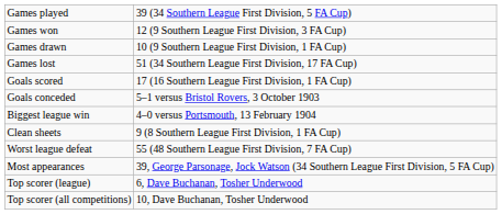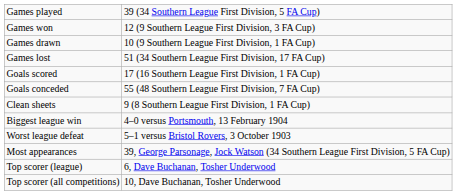 <table class="wikitable">
 <tr>
 <td>Games played</td>
 <td>39 (34 <a href='#'>Southern League</a> First Division, 5 <a href='#'>FA Cup</a>)</td>
 </tr>
 <tr>
 <td>Games won</td>
 <td>12 (9 Southern League First Division, 3 FA Cup)</td>
 </tr>
 <tr>
 <td>Games drawn</td>
 <td>10 (9 Southern League First Division, 1 FA Cup)</td>
 </tr>
 <tr>
 <td>Games lost</td>
 <td>51 (34 Southern League First Division, 17 FA Cup)</td>
 </tr>
 <tr>
 <td>Goals scored</td>
 <td>17 (16 Southern League First Division, 1 FA Cup)</td>
 </tr>
 <tr>
 <td>Goals conceded</td>
-<td>5–1 versus <a href='#'>Bristol Rovers</a>, 3 October 1903</td>
+<td>55 (48 Southern League First Division, 7 FA Cup)</td>
+</tr>
+<tr>
+<td>Clean sheets</td>
+<td>9 (8 Southern League First Division, 1 FA Cup)</td>
 </tr>
 <tr>
 <td>Biggest league win</td>
 <td>4–0 versus <a href='#'>Portsmouth</a>, 13 February 1904</td>
 </tr>
 <tr>
-<td>Clean sheets</td>
-<td>9 (8 Southern League First Division, 1 FA Cup)</td>
-</tr>
-<tr>
 <td>Worst league defeat</td>
-<td>55 (48 Southern League First Division, 7 FA Cup)</td>
+<td>5–1 versus <a href='#'>Bristol Rovers</a>, 3 October 1903</td>
 </tr>
 <tr>
 <td>Most appearances</td>
 <td>39, <a href='#'>George Parsonage</a>, <a href='#'>Jock Watson</a> (34 Southern League First Division, 5 FA Cup)</td>
 </tr>
 <tr>
 <td>Top scorer (league)</td>
 <td>6, <a href='#'>Dave Buchanan</a>, <a href='#'>Tosher Underwood</a></td>
 </tr>
 <tr>
 <td>Top scorer (all competitions)</td>
 <td>10, Dave Buchanan, Tosher Underwood</td>
 </tr>
 </table>
